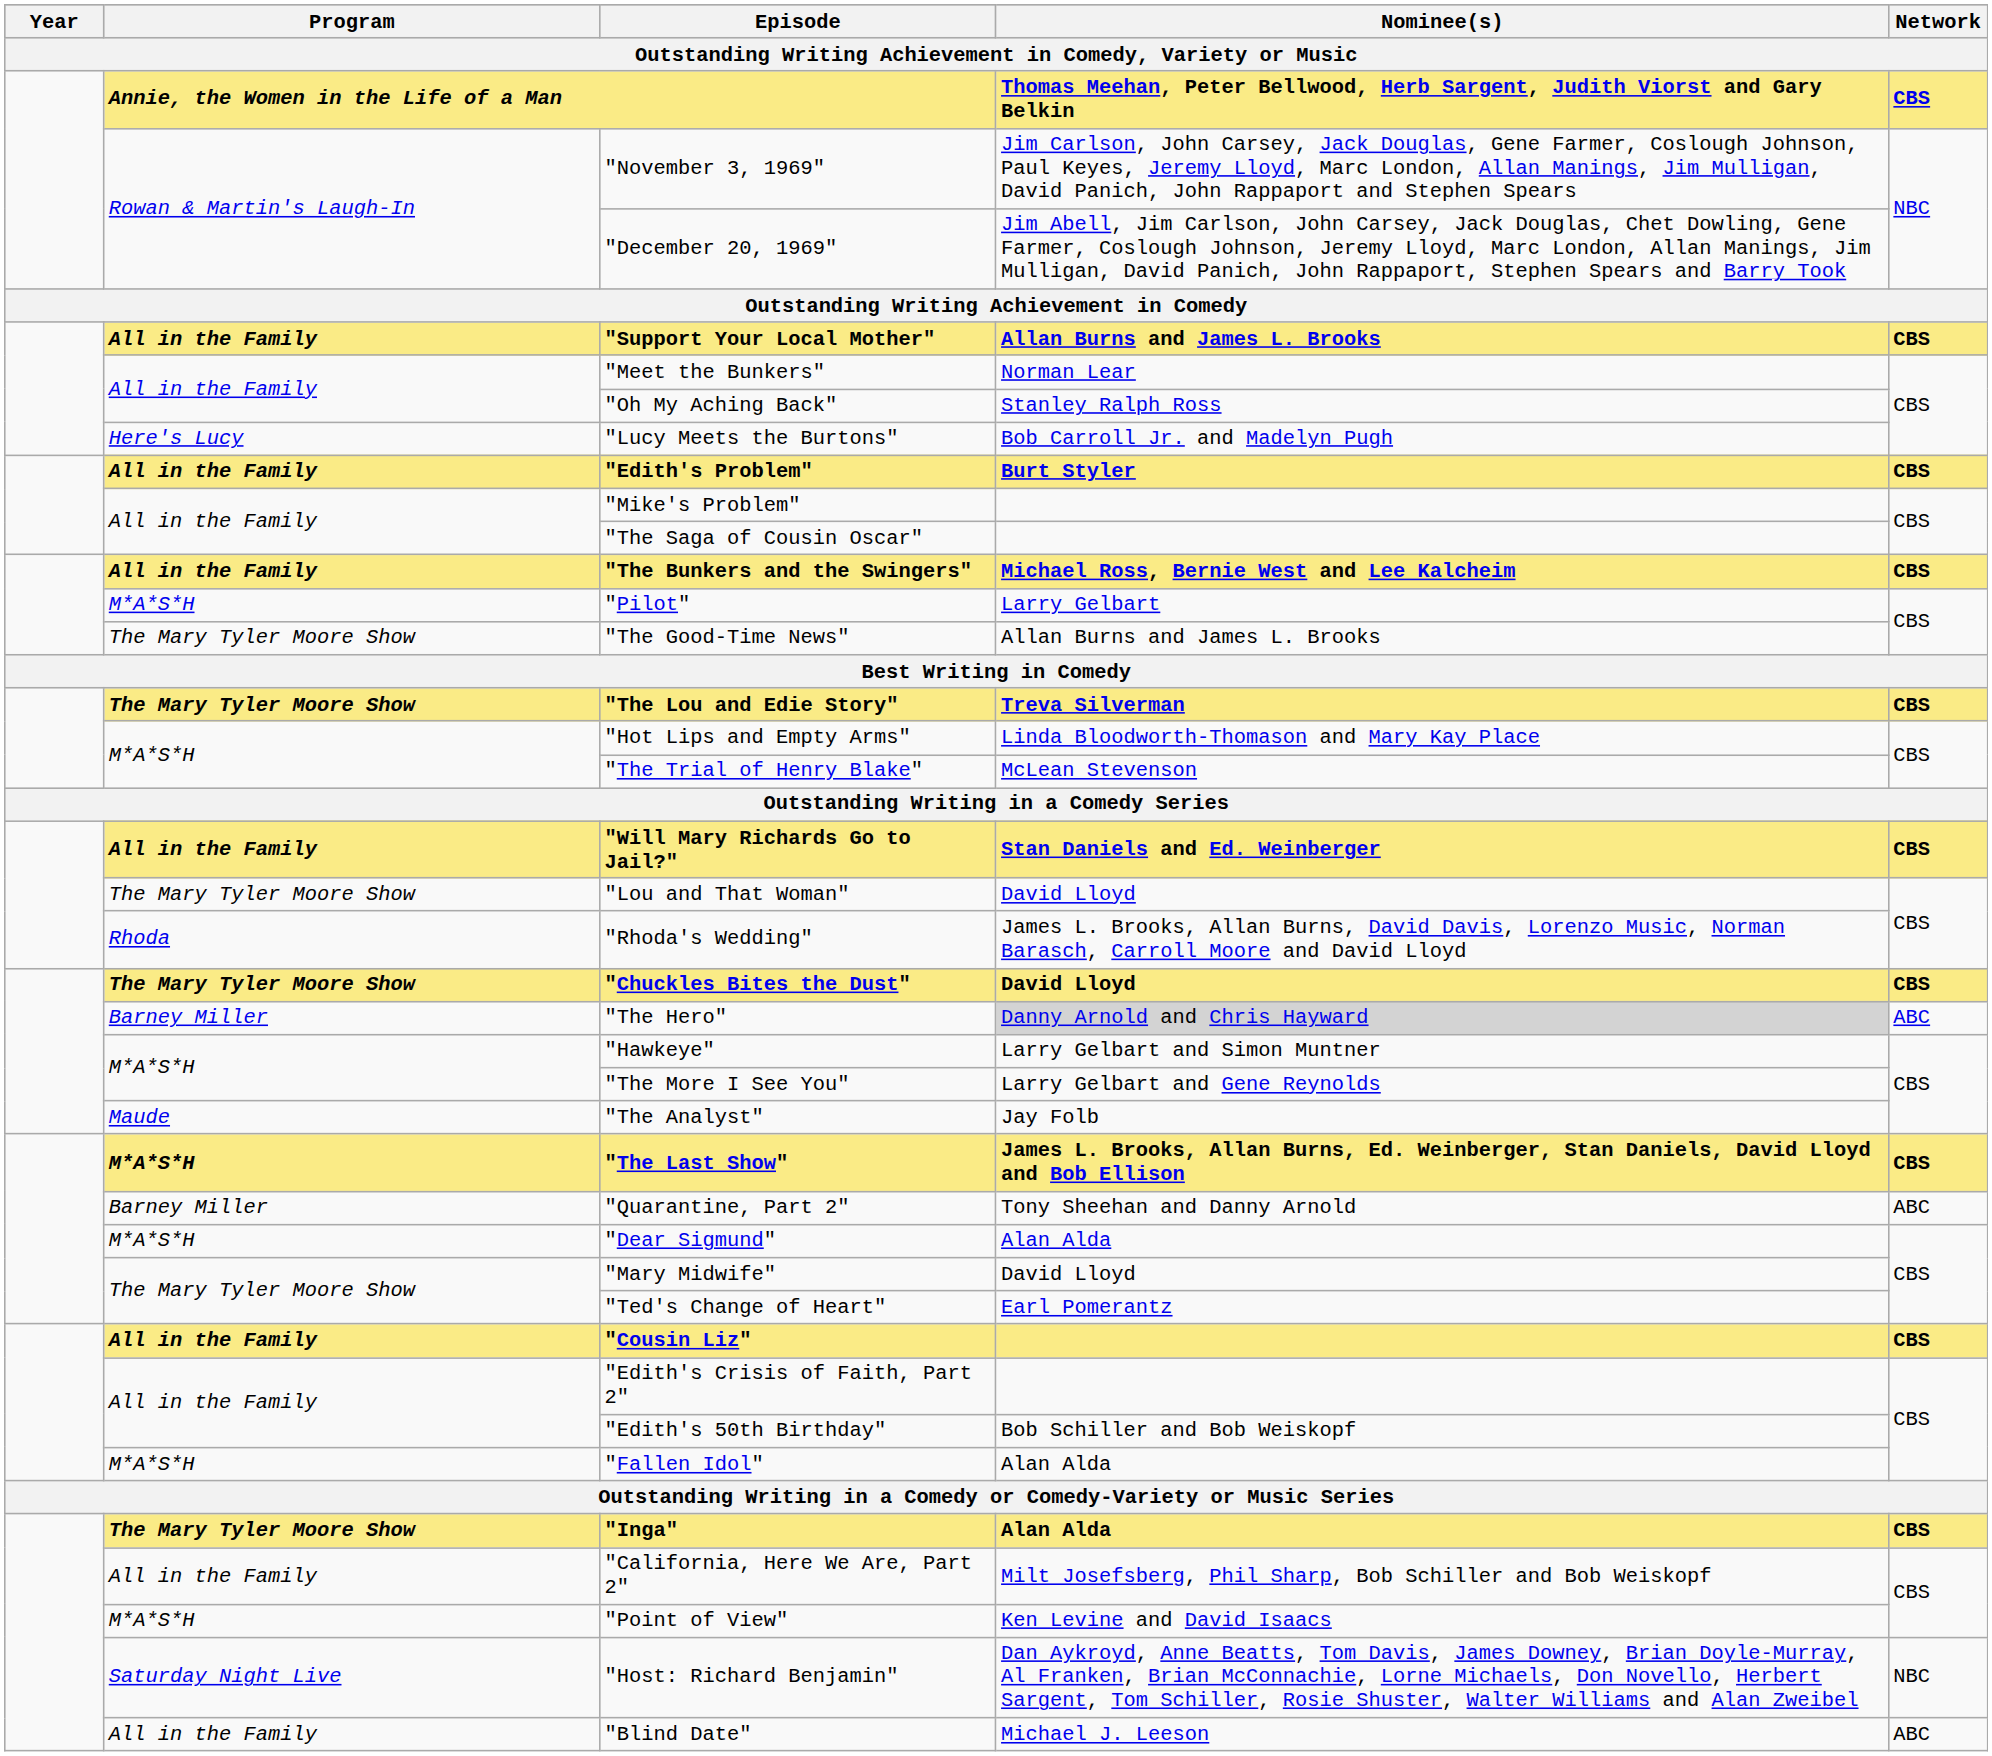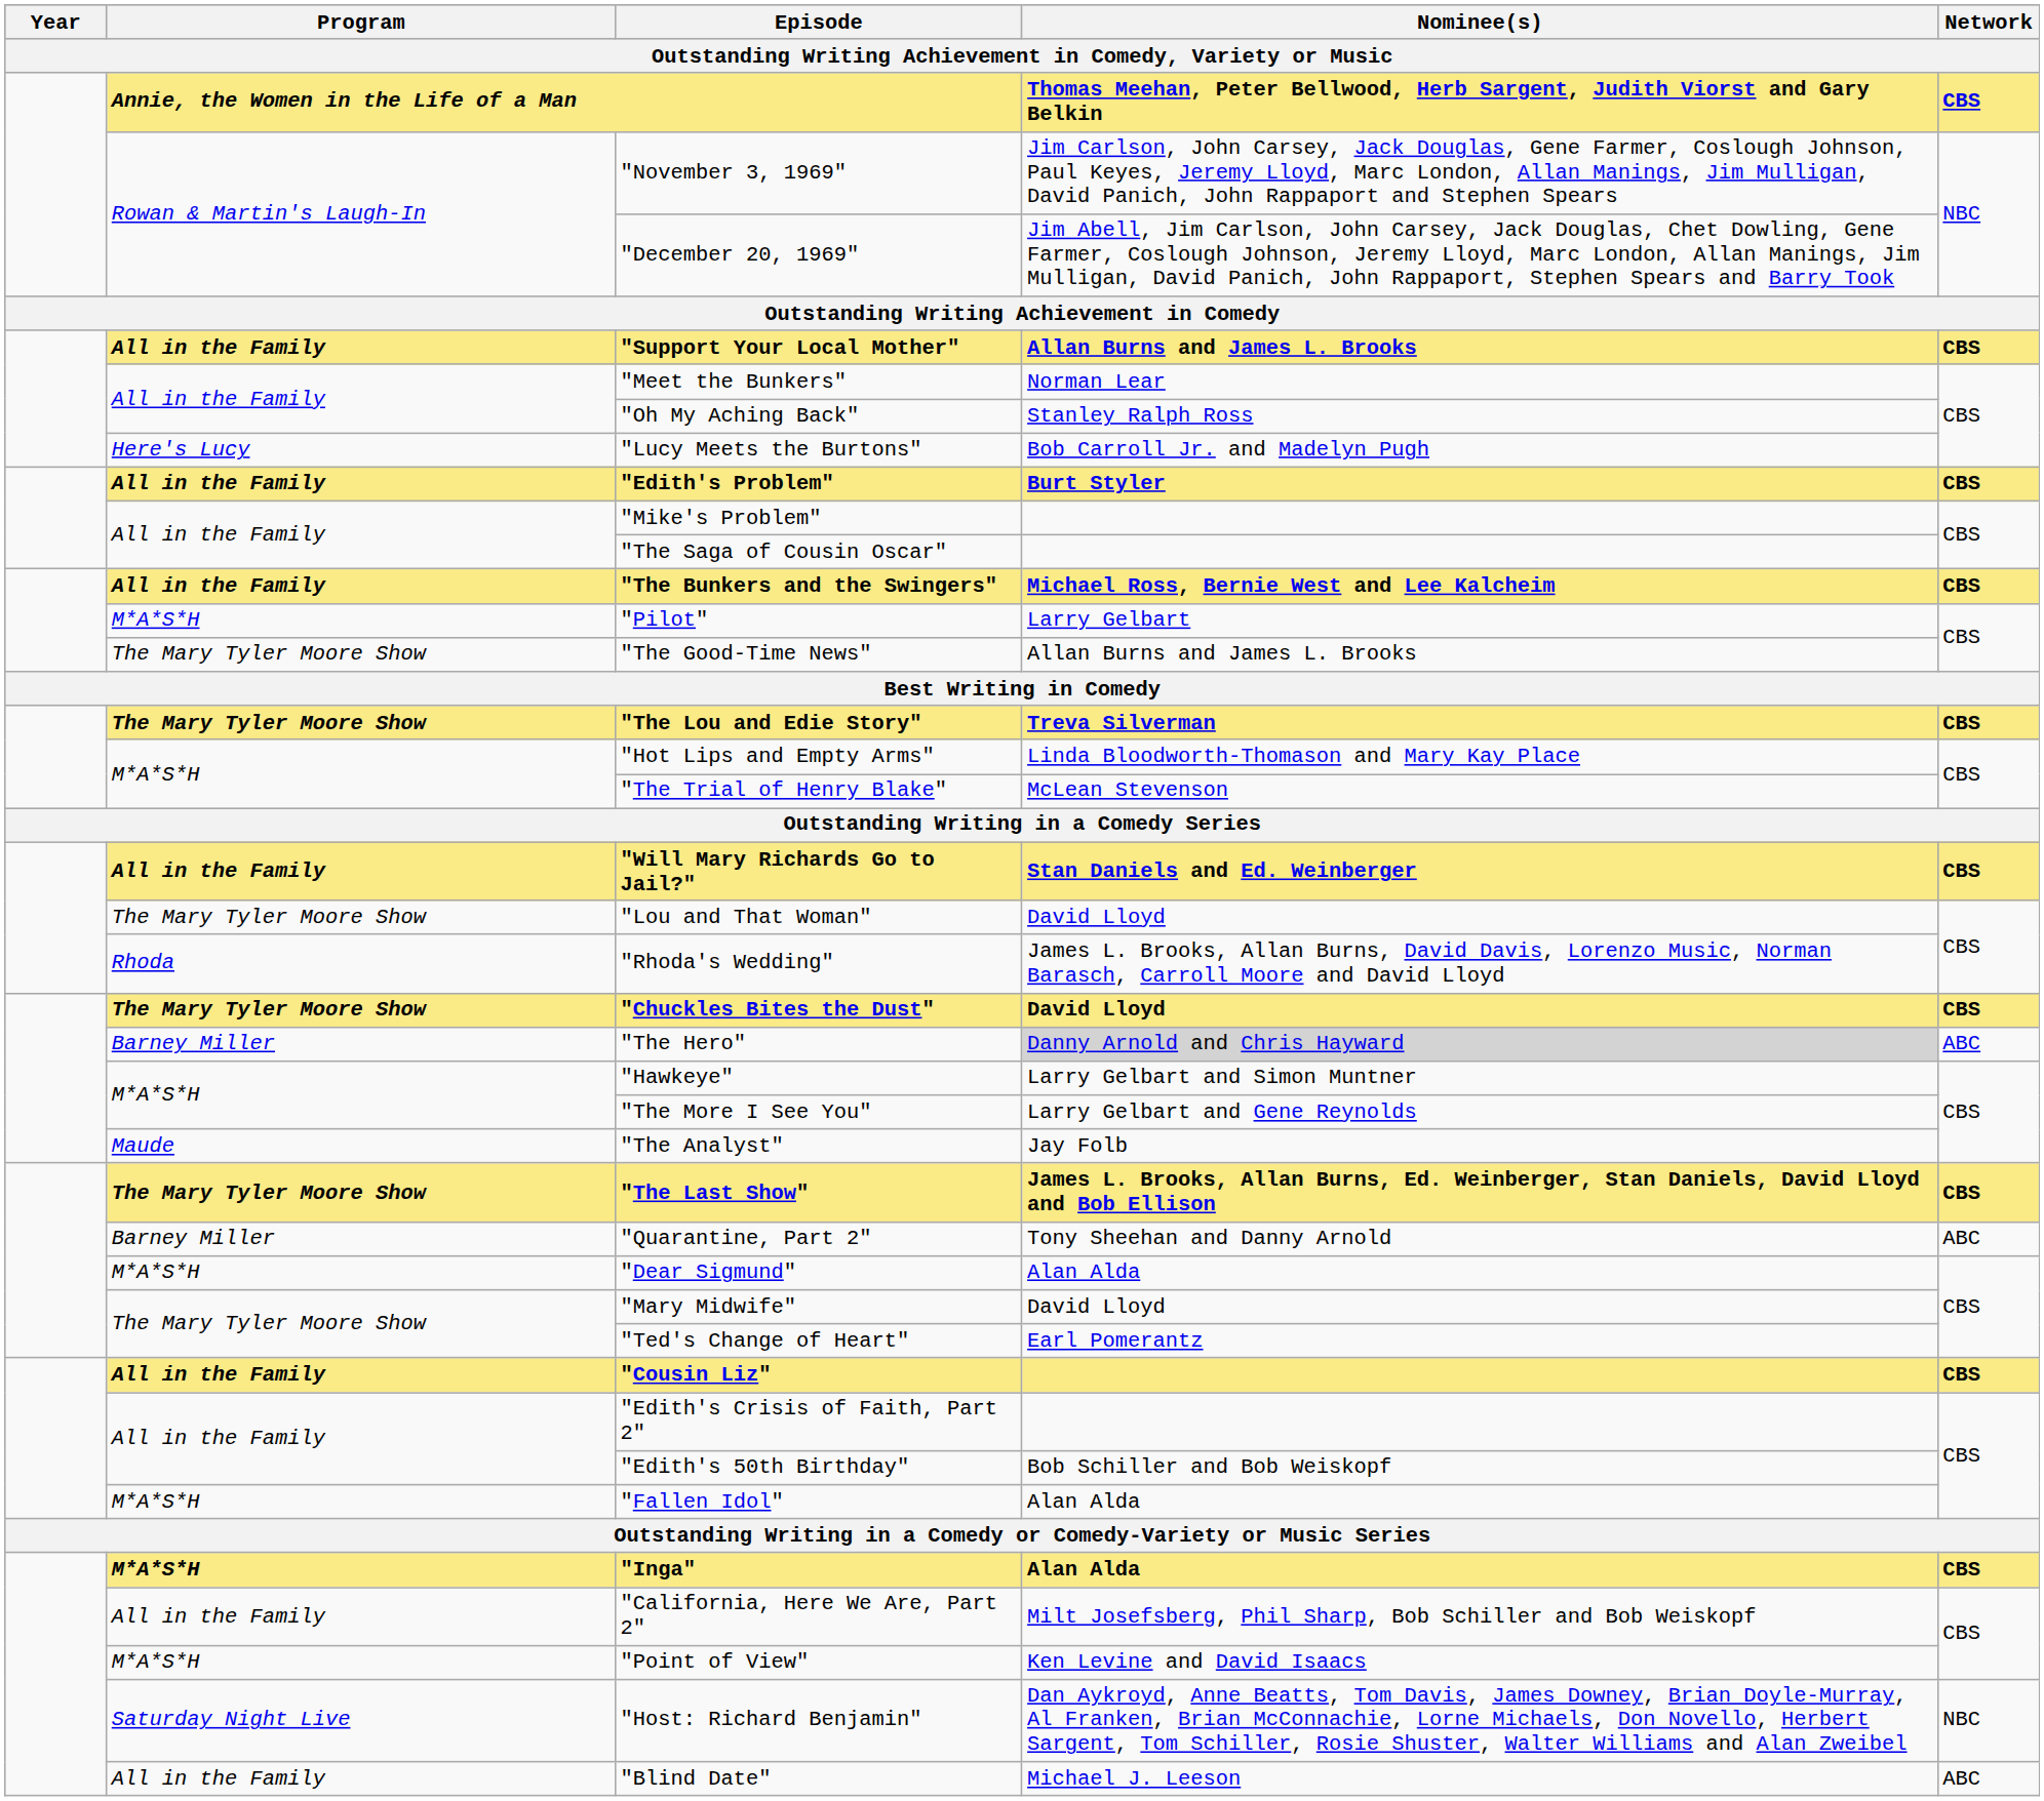 <table class="wikitable" style="width:100%">
 <tr bgcolor="#bebebe">
 <th width="5%">Year</th>
 <th width="25%">Program</th>
 <th width="20%">Episode</th>
 <th width="45%">Nominee(s)</th>
 <th width="5%">Network</th>
 </tr>
 <tr>
 <th colspan=5>Outstanding Writing Achievement in Comedy, Variety or Music</th>
 </tr>
 <tr>
 <td rowspan=3></td>
 <td colspan="2" style="background:#FAEB86;"><strong><em>Annie, the Women in the Life of a Man</em></strong></td>
 <td style="background:#FAEB86;"><strong><a href='#'>Thomas Meehan</a>, Peter Bellwood, <a href='#'>Herb Sargent</a>, <a href='#'>Judith Viorst</a> and Gary Belkin</strong></td>
 <td style="background:#FAEB86;"><strong><a href='#'>CBS</a></strong></td>
 </tr>
 <tr>
 <td rowspan=2><em><a href='#'>Rowan & Martin's Laugh-In</a></em></td>
 <td>"November 3, 1969"</td>
 <td><a href='#'>Jim Carlson</a>, John Carsey, <a href='#'>Jack Douglas</a>, Gene Farmer, Coslough Johnson, Paul Keyes, <a href='#'>Jeremy Lloyd</a>, Marc London, <a href='#'>Allan Manings</a>, <a href='#'>Jim Mulligan</a>, David Panich, John Rappaport and Stephen Spears</td>
 <td rowspan=2><a href='#'>NBC</a></td>
 </tr>
 <tr>
 <td>"December 20, 1969"</td>
 <td><a href='#'>Jim Abell</a>, Jim Carlson, John Carsey, Jack Douglas, Chet Dowling, Gene Farmer, Coslough Johnson, Jeremy Lloyd, Marc London, Allan Manings, Jim Mulligan, David Panich, John Rappaport, Stephen Spears and <a href='#'>Barry Took</a></td>
 </tr>
 <tr>
 <th colspan=5>Outstanding Writing Achievement in Comedy</th>
 </tr>
 <tr>
 <td rowspan=4></td>
 <td style="background:#FAEB86;"><strong><em>All in the Family</em></strong></td>
 <td style="background:#FAEB86;"><strong>"Support Your Local Mother"</strong></td>
 <td style="background:#FAEB86;"><strong><a href='#'>Allan Burns</a> and <a href='#'>James L. Brooks</a></strong></td>
 <td style="background:#FAEB86;"><strong>CBS</strong></td>
 </tr>
 <tr>
 <td rowspan=2><em><a href='#'>All in the Family</a></em></td>
 <td>"Meet the Bunkers"</td>
 <td><a href='#'>Norman Lear</a></td>
 <td rowspan=3>CBS</td>
 </tr>
 <tr>
 <td>"Oh My Aching Back"</td>
 <td><a href='#'>Stanley Ralph Ross</a></td>
 </tr>
 <tr>
 <td><em><a href='#'>Here's Lucy</a></em></td>
 <td>"Lucy Meets the Burtons"</td>
 <td><a href='#'>Bob Carroll Jr.</a> and <a href='#'>Madelyn Pugh</a></td>
 </tr>
 <tr>
 <td rowspan=3></td>
 <td style="background:#FAEB86;"><strong><em>All in the Family</em></strong></td>
 <td style="background:#FAEB86;"><strong>"Edith's Problem"</strong></td>
 <td style="background:#FAEB86;"><strong><a href='#'>Burt Styler</a></strong></td>
 <td style="background:#FAEB86;"><strong>CBS</strong></td>
 </tr>
 <tr>
 <td rowspan=2><em>All in the Family</em></td>
 <td>"Mike's Problem"</td>
 <td></td>
 <td rowspan=2>CBS</td>
 </tr>
 <tr>
 <td>"The Saga of Cousin Oscar"</td>
 <td></td>
 </tr>
 <tr>
 <td rowspan=3></td>
 <td style="background:#FAEB86;"><strong><em>All in the Family</em></strong></td>
 <td style="background:#FAEB86;"><strong>"The Bunkers and the Swingers"</strong></td>
 <td style="background:#FAEB86;"><strong><a href='#'>Michael Ross</a>, <a href='#'>Bernie West</a> and <a href='#'>Lee Kalcheim</a></strong></td>
 <td style="background:#FAEB86;"><strong>CBS</strong></td>
 </tr>
 <tr>
 <td><em><a href='#'>M*A*S*H</a></em></td>
 <td>"<a href='#'>Pilot</a>"</td>
 <td><a href='#'>Larry Gelbart</a></td>
 <td rowspan=2>CBS</td>
 </tr>
 <tr>
 <td><em>The Mary Tyler Moore Show</em></td>
 <td>"The Good-Time News"</td>
 <td>Allan Burns and James L. Brooks</td>
 </tr>
 <tr>
 <th colspan=5>Best Writing in Comedy</th>
 </tr>
 <tr>
 <td rowspan=3></td>
 <td style="background:#FAEB86;"><strong><em>The Mary Tyler Moore Show</em></strong></td>
 <td style="background:#FAEB86;"><strong>"The Lou and Edie Story"</strong></td>
 <td style="background:#FAEB86;"><strong><a href='#'>Treva Silverman</a></strong></td>
 <td style="background:#FAEB86;"><strong>CBS</strong></td>
 </tr>
 <tr>
 <td rowspan=2><em>M*A*S*H</em></td>
 <td>"Hot Lips and Empty Arms"</td>
 <td><a href='#'>Linda Bloodworth-Thomason</a> and <a href='#'>Mary Kay Place</a></td>
 <td rowspan=2>CBS</td>
 </tr>
 <tr>
 <td>"<a href='#'>The Trial of Henry Blake</a>"</td>
 <td><a href='#'>McLean Stevenson</a></td>
 </tr>
 <tr>
 <th colspan=5>Outstanding Writing in a Comedy Series</th>
 </tr>
 <tr>
 <td rowspan=3></td>
 <td style="background:#FAEB86;"><strong><em>All in the Family</em></strong></td>
 <td style="background:#FAEB86;"><strong>"Will Mary Richards Go to Jail?"</strong></td>
 <td style="background:#FAEB86;"><strong><a href='#'>Stan Daniels</a> and <a href='#'>Ed. Weinberger</a></strong></td>
 <td style="background:#FAEB86;"><strong>CBS</strong></td>
 </tr>
 <tr>
 <td><em>The Mary Tyler Moore Show</em></td>
 <td>"Lou and That Woman"</td>
 <td><a href='#'>David Lloyd</a></td>
 <td rowspan=2>CBS</td>
 </tr>
 <tr>
 <td><em><a href='#'>Rhoda</a></em></td>
 <td>"Rhoda's Wedding"</td>
 <td>James L. Brooks, Allan Burns, <a href='#'>David Davis</a>, <a href='#'>Lorenzo Music</a>, <a href='#'>Norman Barasch</a>, <a href='#'>Carroll Moore</a> and David Lloyd</td>
 </tr>
 <tr>
 <td rowspan=5></td>
 <td style="background:#FAEB86;"><strong><em>The Mary Tyler Moore Show</em></strong></td>
 <td style="background:#FAEB86;"><strong>"<a href='#'>Chuckles Bites the Dust</a>"</strong></td>
 <td style="background:#FAEB86;"><strong>David Lloyd</strong></td>
 <td style="background:#FAEB86;"><strong>CBS</strong></td>
 </tr>
 <tr>
 <td><em><a href='#'>Barney Miller</a></em></td>
 <td>"The Hero"</td>
 <td style="background: lightgrey;"><a href='#'>Danny Arnold</a> and <a href='#'>Chris Hayward</a></td>
 <td><a href='#'>ABC</a></td>
 </tr>
 <tr>
 <td rowspan=2><em>M*A*S*H</em></td>
 <td>"Hawkeye"</td>
 <td>Larry Gelbart and Simon Muntner</td>
 <td rowspan=3>CBS</td>
 </tr>
 <tr>
 <td>"The More I See You"</td>
 <td>Larry Gelbart and <a href='#'>Gene Reynolds</a></td>
 </tr>
 <tr>
 <td><em><a href='#'>Maude</a></em></td>
 <td>"The Analyst"</td>
 <td>Jay Folb</td>
 </tr>
 <tr>
 <td rowspan=5></td>
-<td style="background:#FAEB86;"><strong><em>M*A*S*H</em></strong></td>
+<td style="background:#FAEB86;"><strong><em>The Mary Tyler Moore Show</em></strong></td>
 <td style="background:#FAEB86;"><strong>"<a href='#'>The Last Show</a>"</strong></td>
 <td style="background:#FAEB86;"><strong>James L. Brooks, Allan Burns, Ed. Weinberger, Stan Daniels, David Lloyd and <a href='#'>Bob Ellison</a></strong></td>
 <td style="background:#FAEB86;"><strong>CBS</strong></td>
 </tr>
 <tr>
 <td><em>Barney Miller</em></td>
 <td>"Quarantine, Part 2"</td>
 <td>Tony Sheehan and Danny Arnold</td>
 <td>ABC</td>
 </tr>
 <tr>
 <td><em>M*A*S*H</em></td>
 <td>"<a href='#'>Dear Sigmund</a>"</td>
 <td><a href='#'>Alan Alda</a></td>
 <td rowspan=3>CBS</td>
 </tr>
 <tr>
 <td rowspan=2><em>The Mary Tyler Moore Show</em></td>
 <td>"Mary Midwife"</td>
 <td>David Lloyd</td>
 </tr>
 <tr>
 <td>"Ted's Change of Heart"</td>
 <td><a href='#'>Earl Pomerantz</a></td>
 </tr>
 <tr>
 <td rowspan=4></td>
 <td style="background:#FAEB86;"><strong><em>All in the Family</em></strong></td>
 <td style="background:#FAEB86;"><strong>"<a href='#'>Cousin Liz</a>"</strong></td>
 <td style="background:#FAEB86;"><strong></strong></td>
 <td style="background:#FAEB86;"><strong>CBS</strong></td>
 </tr>
 <tr>
 <td rowspan=2><em>All in the Family</em></td>
 <td>"Edith's Crisis of Faith, Part 2"</td>
 <td></td>
 <td rowspan=3>CBS</td>
 </tr>
 <tr>
 <td>"Edith's 50th Birthday"</td>
 <td>Bob Schiller and Bob Weiskopf</td>
 </tr>
 <tr>
 <td><em>M*A*S*H</em></td>
 <td>"<a href='#'>Fallen Idol</a>"</td>
 <td>Alan Alda</td>
 </tr>
 <tr>
 <th colspan=5>Outstanding Writing in a Comedy or Comedy-Variety or Music Series</th>
 </tr>
 <tr>
 <td rowspan=5></td>
-<td style="background:#FAEB86;"><strong><em>The Mary Tyler Moore Show</em></strong></td>
+<td style="background:#FAEB86;"><strong><em>M*A*S*H</em></strong></td>
 <td style="background:#FAEB86;"><strong>"Inga"</strong></td>
 <td style="background:#FAEB86;"><strong>Alan Alda</strong></td>
 <td style="background:#FAEB86;"><strong>CBS</strong></td>
 </tr>
 <tr>
 <td><em>All in the Family</em></td>
 <td>"California, Here We Are, Part 2"</td>
 <td><a href='#'>Milt Josefsberg</a>, <a href='#'>Phil Sharp</a>, Bob Schiller and Bob Weiskopf</td>
 <td rowspan=2>CBS</td>
 </tr>
 <tr>
 <td><em>M*A*S*H</em></td>
 <td>"Point of View"</td>
 <td><a href='#'>Ken Levine</a> and <a href='#'>David Isaacs</a></td>
 </tr>
 <tr>
 <td><em><a href='#'>Saturday Night Live</a></em></td>
 <td>"Host: Richard Benjamin"</td>
 <td><a href='#'>Dan Aykroyd</a>, <a href='#'>Anne Beatts</a>, <a href='#'>Tom Davis</a>, <a href='#'>James Downey</a>, <a href='#'>Brian Doyle-Murray</a>, <a href='#'>Al Franken</a>, <a href='#'>Brian McConnachie</a>, <a href='#'>Lorne Michaels</a>, <a href='#'>Don Novello</a>, <a href='#'>Herbert Sargent</a>, <a href='#'>Tom Schiller</a>, <a href='#'>Rosie Shuster</a>, <a href='#'>Walter Williams</a> and <a href='#'>Alan Zweibel</a></td>
 <td>NBC</td>
 </tr>
 <tr>
 <td><em>All in the Family</em></td>
 <td>"Blind Date"</td>
 <td><a href='#'>Michael J. Leeson</a></td>
 <td>ABC</td>
 </tr>
 </table>
